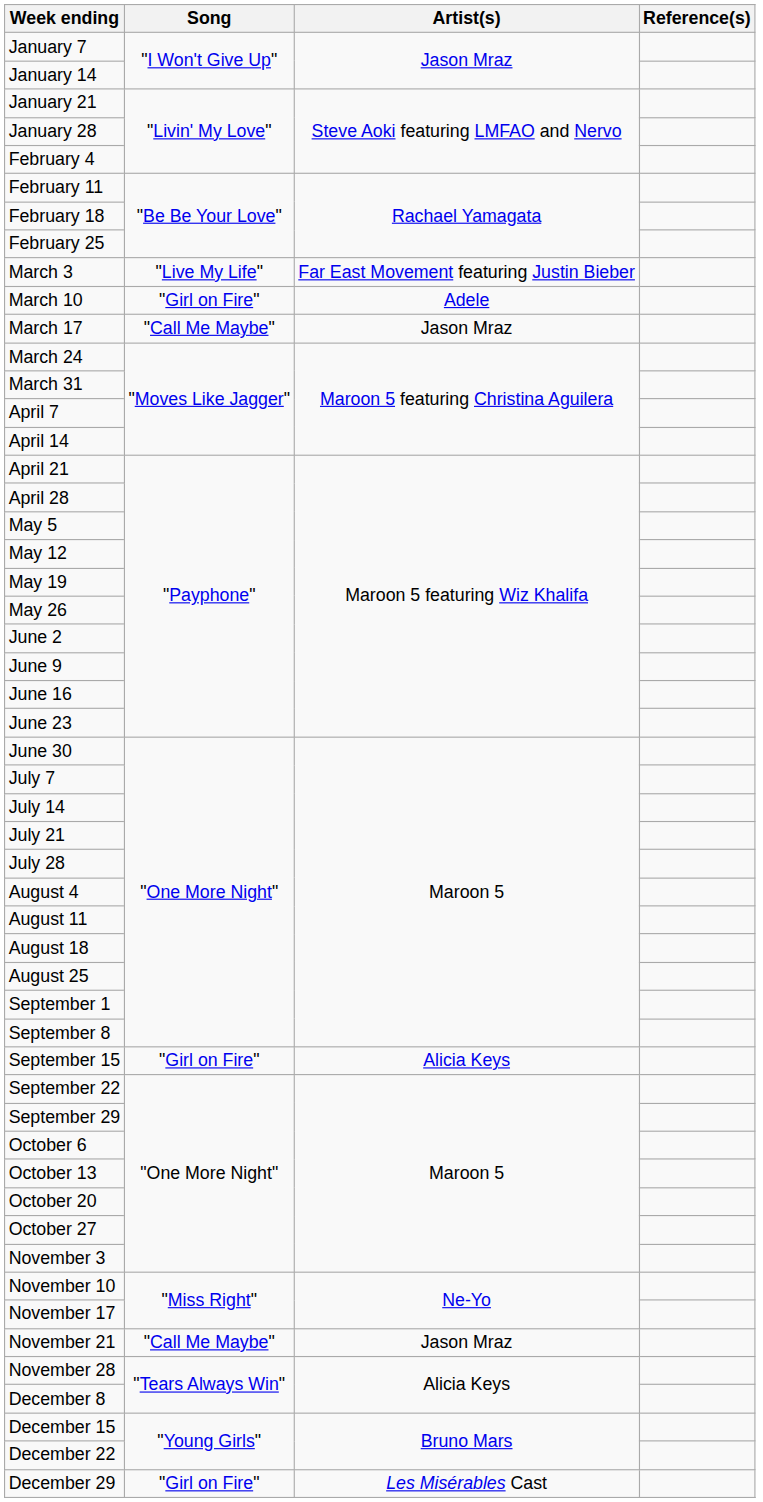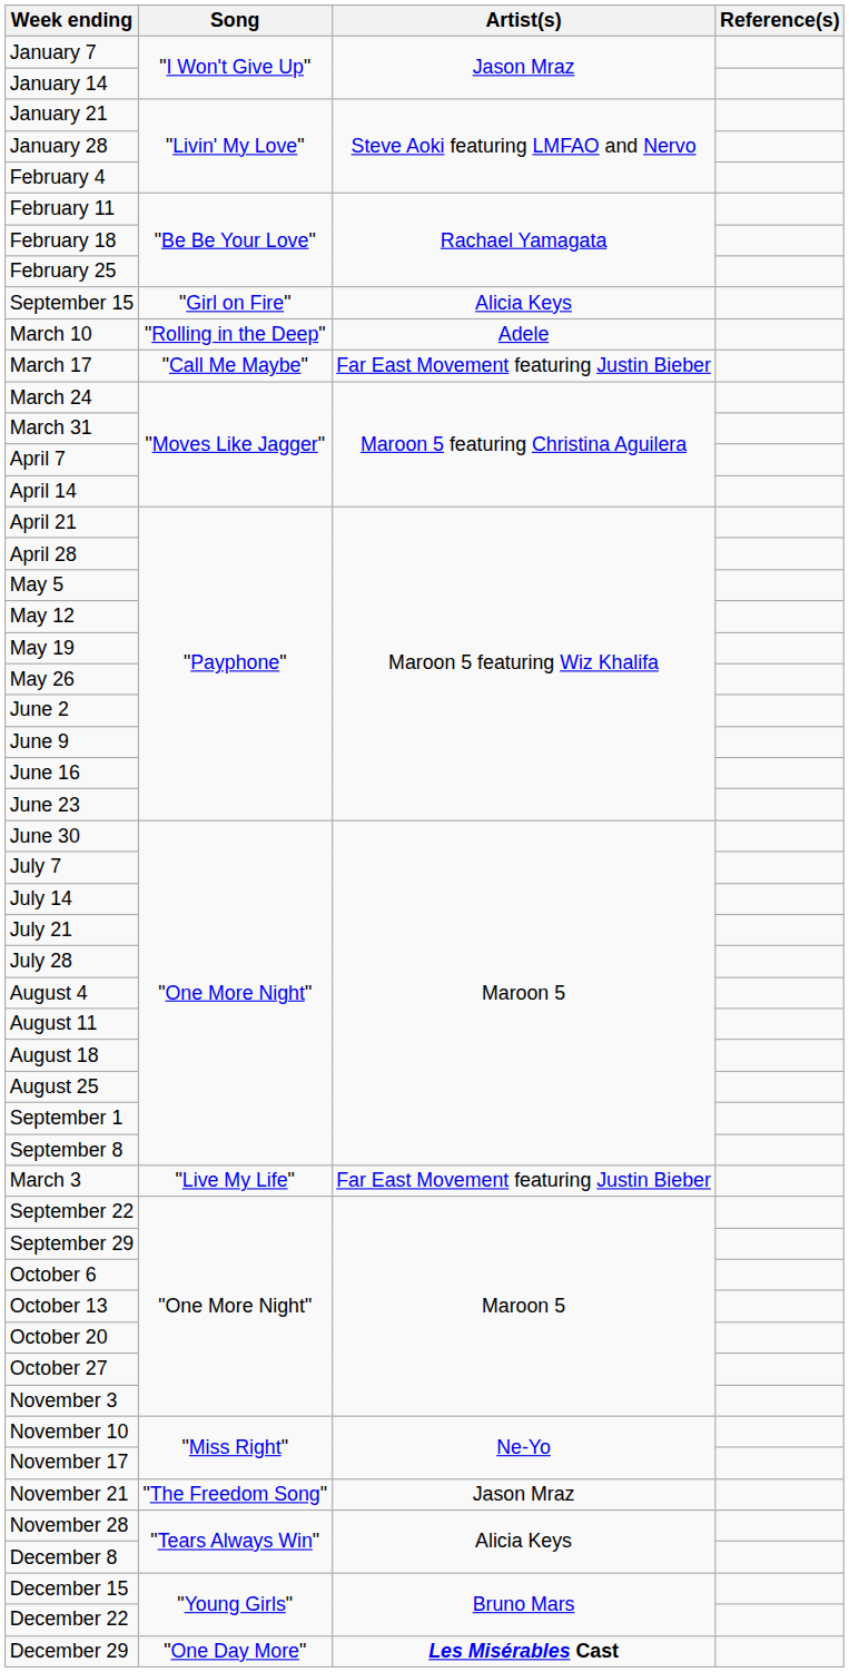 <table class="wikitable">
 <tr>
 <th style="text-align: center;">Week ending</th>
 <th style="text-align: center;">Song</th>
 <th style="text-align: center;">Artist(s)</th>
 <th style="text-align: center;">Reference(s)</th>
 </tr>
 <tr>
 <td>January 7</td>
 <td style="text-align: center;" rowspan="2">"<a href='#'>I Won't Give Up</a>"</td>
 <td style="text-align: center;" rowspan="2"><a href='#'>Jason Mraz</a></td>
 <td style="text-align: center;"></td>
 </tr>
 <tr>
 <td>January 14</td>
 <td style="text-align: center;"></td>
 </tr>
 <tr>
 <td>January 21</td>
 <td style="text-align: center;" rowspan="3">"<a href='#'>Livin' My Love</a>"</td>
 <td style="text-align: center;" rowspan="3"><a href='#'>Steve Aoki</a> featuring <a href='#'>LMFAO</a> and <a href='#'>Nervo</a></td>
 <td style="text-align: center;"></td>
 </tr>
 <tr>
 <td>January 28</td>
 <td style="text-align: center;"></td>
 </tr>
 <tr>
 <td>February 4</td>
 <td style="text-align: center;"></td>
 </tr>
 <tr>
 <td>February 11</td>
 <td style="text-align: center;" rowspan="3">"<a href='#'>Be Be Your Love</a>"</td>
 <td style="text-align: center;" rowspan="3"><a href='#'>Rachael Yamagata</a></td>
 <td style="text-align: center;"></td>
 </tr>
 <tr>
 <td>February 18</td>
 <td style="text-align: center;"></td>
 </tr>
 <tr>
 <td>February 25</td>
 <td style="text-align: center;"></td>
 </tr>
 <tr>
-<td>March 3</td>
-<td style="text-align: center;" rowspan="1">"<a href='#'>Live My Life</a>"</td>
-<td style="text-align: center;" rowspan="1"><a href='#'>Far East Movement</a> featuring <a href='#'>Justin Bieber</a></td>
+<td>September 15</td>
+<td style="text-align: center;" rowspan="1">"<a href='#'>Girl on Fire</a>"</td>
+<td style="text-align: center;" rowspan="1"><a href='#'>Alicia Keys</a></td>
 <td style="text-align: center;"></td>
 </tr>
 <tr>
 <td>March 10</td>
-<td style="text-align: center;" rowspan="1">"<a href='#'>Girl on Fire</a>"</td>
+<td style="text-align: center;" rowspan="1">"<a href='#'>Rolling in the Deep</a>"</td>
 <td style="text-align: center;" rowspan="1"><a href='#'>Adele</a></td>
 <td style="text-align: center;"></td>
 </tr>
 <tr>
 <td>March 17</td>
 <td style="text-align: center;" rowspan="1">"<a href='#'>Call Me Maybe</a>"</td>
-<td style="text-align: center;" rowspan="1">Jason Mraz</td>
+<td style="text-align: center;" rowspan="1"><a href='#'>Far East Movement</a> featuring <a href='#'>Justin Bieber</a></td>
 <td style="text-align: center;"></td>
 </tr>
 <tr>
 <td>March 24</td>
 <td style="text-align: center;" rowspan="4">"<a href='#'>Moves Like Jagger</a>"</td>
 <td style="text-align: center;" rowspan="4"><a href='#'>Maroon 5</a> featuring <a href='#'>Christina Aguilera</a></td>
 <td style="text-align: center;"></td>
 </tr>
 <tr>
 <td>March 31</td>
 <td style="text-align: center;"></td>
 </tr>
 <tr>
 <td>April 7</td>
 <td style="text-align: center;"></td>
 </tr>
 <tr>
 <td>April 14</td>
 <td style="text-align: center;"></td>
 </tr>
 <tr>
 <td>April 21</td>
 <td style="text-align: center;" rowspan="10">"<a href='#'>Payphone</a>"</td>
 <td style="text-align: center;" rowspan="10">Maroon 5 featuring <a href='#'>Wiz Khalifa</a></td>
 <td style="text-align: center;"></td>
 </tr>
 <tr>
 <td>April 28</td>
 <td style="text-align: center;"></td>
 </tr>
 <tr>
 <td>May 5</td>
 <td style="text-align: center;"></td>
 </tr>
 <tr>
 <td>May 12</td>
 <td style="text-align: center;"></td>
 </tr>
 <tr>
 <td>May 19</td>
 <td style="text-align: center;"></td>
 </tr>
 <tr>
 <td>May 26</td>
 <td style="text-align: center;"></td>
 </tr>
 <tr>
 <td>June 2</td>
 <td style="text-align: center;"></td>
 </tr>
 <tr>
 <td>June 9</td>
 <td style="text-align: center;"></td>
 </tr>
 <tr>
 <td>June 16</td>
 <td style="text-align: center;"></td>
 </tr>
 <tr>
 <td>June 23</td>
 <td style="text-align: center;"></td>
 </tr>
 <tr>
 <td>June 30</td>
 <td style="text-align: center;" rowspan="11">"<a href='#'>One More Night</a>"</td>
 <td style="text-align: center;" rowspan="11">Maroon 5</td>
 <td style="text-align: center;"></td>
 </tr>
 <tr>
 <td>July 7</td>
 <td style="text-align: center;"></td>
 </tr>
 <tr>
 <td>July 14</td>
 <td style="text-align: center;"></td>
 </tr>
 <tr>
 <td>July 21</td>
 <td style="text-align: center;"></td>
 </tr>
 <tr>
 <td>July 28</td>
 <td style="text-align: center;"></td>
 </tr>
 <tr>
 <td>August 4</td>
 <td style="text-align: center;"></td>
 </tr>
 <tr>
 <td>August 11</td>
 <td style="text-align: center;"></td>
 </tr>
 <tr>
 <td>August 18</td>
 <td style="text-align: center;"></td>
 </tr>
 <tr>
 <td>August 25</td>
 <td style="text-align: center;"></td>
 </tr>
 <tr>
 <td>September 1</td>
 <td style="text-align: center;"></td>
 </tr>
 <tr>
 <td>September 8</td>
 <td style="text-align: center;"></td>
 </tr>
 <tr>
-<td>September 15</td>
-<td style="text-align: center;" rowspan="1">"<a href='#'>Girl on Fire</a>"</td>
-<td style="text-align: center;" rowspan="1"><a href='#'>Alicia Keys</a></td>
+<td>March 3</td>
+<td style="text-align: center;" rowspan="1">"<a href='#'>Live My Life</a>"</td>
+<td style="text-align: center;" rowspan="1"><a href='#'>Far East Movement</a> featuring <a href='#'>Justin Bieber</a></td>
 <td style="text-align: center;"></td>
 </tr>
 <tr>
 <td>September 22</td>
 <td style="text-align: center;" rowspan="7">"One More Night"</td>
 <td style="text-align: center;" rowspan="7">Maroon 5</td>
 <td style="text-align: center;"></td>
 </tr>
 <tr>
 <td>September 29</td>
 <td style="text-align: center;"></td>
 </tr>
 <tr>
 <td>October 6</td>
 <td style="text-align: center;"></td>
 </tr>
 <tr>
 <td>October 13</td>
 <td style="text-align: center;"></td>
 </tr>
 <tr>
 <td>October 20</td>
 <td style="text-align: center;"></td>
 </tr>
 <tr>
 <td>October 27</td>
 <td style="text-align: center;"></td>
 </tr>
 <tr>
 <td>November 3</td>
 <td style="text-align: center;"></td>
 </tr>
 <tr>
 <td>November 10</td>
 <td style="text-align: center;" rowspan="2">"<a href='#'>Miss Right</a>"</td>
 <td style="text-align: center;" rowspan="2"><a href='#'>Ne-Yo</a></td>
 <td style="text-align: center;"></td>
 </tr>
 <tr>
 <td>November 17</td>
 <td style="text-align: center;"></td>
 </tr>
 <tr>
 <td>November 21</td>
-<td style="text-align: center;" rowspan="1">"<a href='#'>Call Me Maybe</a>"</td>
+<td style="text-align: center;" rowspan="1">"<a href='#'>The Freedom Song</a>"</td>
 <td style="text-align: center;" rowspan="1">Jason Mraz</td>
 <td style="text-align: center;"></td>
 </tr>
 <tr>
 <td>November 28</td>
 <td style="text-align: center;" rowspan="2">"<a href='#'>Tears Always Win</a>"</td>
 <td style="text-align: center;" rowspan="2">Alicia Keys</td>
 <td style="text-align: center;"></td>
 </tr>
 <tr>
 <td>December 8</td>
 <td style="text-align: center;"></td>
 </tr>
 <tr>
 <td>December 15</td>
 <td style="text-align: center;" rowspan="2">"<a href='#'>Young Girls</a>"</td>
 <td style="text-align: center;" rowspan="2"><a href='#'>Bruno Mars</a></td>
 <td style="text-align: center;"></td>
 </tr>
 <tr>
 <td>December 22</td>
 <td style="text-align: center;"></td>
 </tr>
 <tr>
 <td>December 29</td>
-<td style="text-align: center;" rowspan="1">"<a href='#'>Girl on Fire</a>"</td>
-<td style="text-align: center;" rowspan="1"><em><a href='#'>Les Misérables</a></em> Cast</td>
+<td style="text-align: center;" rowspan="1">"<a href='#'>One Day More</a>"</td>
+<td style="text-align: center;" rowspan="1"><strong><em><a href='#'>Les Misérables</a></em> Cast</strong></td>
 <td style="text-align: center;"></td>
 </tr>
 <tr>
 </tr>
 </table>
